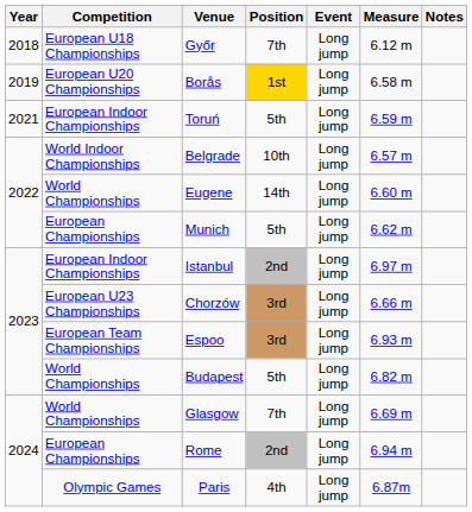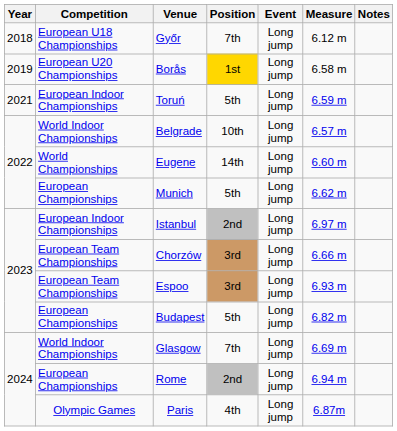 <table class="wikitable" width=55% style="font-size:90%; text-align:center;">
 <tr>
 <th>Year</th>
 <th>Competition</th>
 <th>Venue</th>
 <th>Position</th>
 <th>Event</th>
 <th>Measure</th>
 <th>Notes</th>
 </tr>
 <tr>
 <td>2018</td>
 <td align=left><a href='#'>European U18 Championships</a></td>
 <td align=left> <a href='#'>Győr</a></td>
 <td>7th</td>
 <td>Long jump</td>
 <td>6.12 m</td>
 <td></td>
 </tr>
 <tr>
 <td>2019</td>
 <td align=left><a href='#'>European U20 Championships</a></td>
 <td align=left> <a href='#'>Borås</a></td>
 <td bgcolor=gold>1st</td>
 <td>Long jump</td>
 <td>6.58 m</td>
 <td></td>
 </tr>
 <tr>
 <td>2021</td>
 <td align=left><a href='#'>European Indoor Championships</a></td>
 <td align=left> <a href='#'>Toruń</a></td>
 <td>5th</td>
 <td>Long jump</td>
 <td><a href='#'>6.59 m</a></td>
 <td></td>
 </tr>
 <tr>
 <td rowspan=3>2022</td>
 <td align=left><a href='#'>World Indoor Championships</a></td>
 <td align=left> <a href='#'>Belgrade</a></td>
 <td>10th</td>
 <td>Long jump</td>
 <td><a href='#'>6.57 m</a></td>
 <td></td>
 </tr>
 <tr>
 <td align=left><a href='#'>World Championships</a></td>
 <td align=left> <a href='#'>Eugene</a></td>
 <td>14th</td>
 <td>Long jump</td>
 <td><a href='#'>6.60 m</a></td>
 <td></td>
 </tr>
 <tr>
 <td align=left><a href='#'>European Championships</a></td>
 <td align=left> <a href='#'>Munich</a></td>
 <td>5th</td>
 <td>Long jump</td>
 <td><a href='#'>6.62 m</a></td>
 <td></td>
 </tr>
 <tr>
 <td rowspan=4>2023</td>
 <td align=left><a href='#'>European Indoor Championships</a></td>
 <td align=left> <a href='#'>Istanbul</a></td>
 <td bgcolor=silver>2nd</td>
 <td>Long jump</td>
 <td><a href='#'>6.97 m</a></td>
 <td></td>
 </tr>
 <tr>
-<td align=left><a href='#'>European U23 Championships</a></td>
+<td align=left><a href='#'>European Team Championships</a></td>
 <td align=left> <a href='#'>Chorzów</a></td>
 <td bgcolor=cc9966>3rd</td>
 <td>Long jump</td>
 <td><a href='#'>6.66 m</a></td>
 <td></td>
 </tr>
 <tr>
 <td align=left><a href='#'>European Team Championships</a></td>
 <td align=left> <a href='#'>Espoo</a></td>
 <td bgcolor=cc9966>3rd</td>
 <td>Long jump</td>
 <td><a href='#'>6.93 m</a></td>
 <td></td>
 </tr>
 <tr>
-<td align=left><a href='#'>World Championships</a></td>
+<td align=left><a href='#'>European Championships</a></td>
 <td align=left> <a href='#'>Budapest</a></td>
 <td>5th</td>
 <td>Long jump</td>
 <td><a href='#'>6.82 m</a></td>
 <td></td>
 </tr>
 <tr>
 <td rowspan="3">2024</td>
-<td align=left><a href='#'>World Championships</a></td>
+<td align=left><a href='#'>World Indoor Championships</a></td>
 <td align=left> <a href='#'>Glasgow</a></td>
 <td>7th</td>
 <td>Long jump</td>
 <td><a href='#'>6.69 m</a></td>
 <td></td>
 </tr>
 <tr>
 <td align=left><a href='#'>European Championships</a></td>
 <td align=left> <a href='#'>Rome</a></td>
 <td bgcolor=silver>2nd</td>
 <td>Long jump</td>
 <td><a href='#'>6.94 m</a></td>
 <td></td>
 </tr>
 <tr>
 <td><a href='#'>Olympic Games</a></td>
 <td><a href='#'>Paris</a></td>
 <td>4th</td>
 <td>Long jump</td>
 <td><a href='#'>6.87m</a></td>
 <td></td>
 </tr>
 </table>
